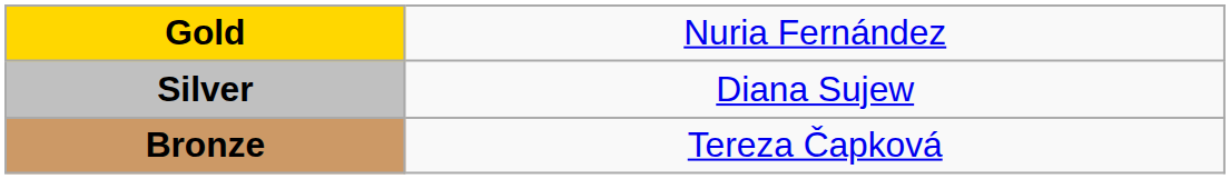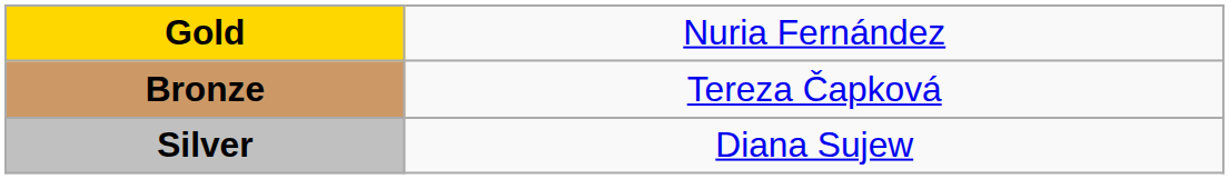 <table class="wikitable" style=" text-align:center; " width="35%">
 <tr>
 <td bgcolor="gold"><strong>Gold</strong></td>
 <td><a href='#'>Nuria Fernández</a><br><small><em></em></small></td>
 </tr>
 <tr>
+<td bgcolor="CC9966"><strong>Bronze</strong></td>
+<td><a href='#'>Tereza Čapková</a><br><small><em></em></small></td>
+</tr>
+<tr>
 <td bgcolor="silver"><strong>Silver</strong></td>
 <td><a href='#'>Diana Sujew</a><br><small><em></em></small></td>
 </tr>
-<tr>
-<td bgcolor="CC9966"><strong>Bronze</strong></td>
-<td><a href='#'>Tereza Čapková</a><br><small><em></em></small></td>
-</tr>
 </table>
